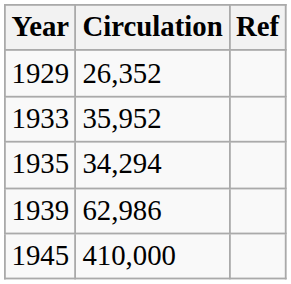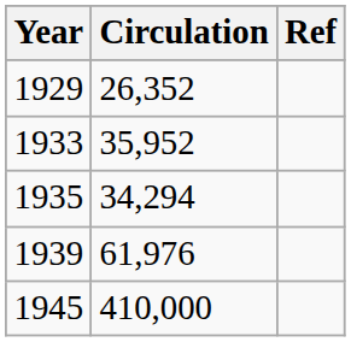 <table class="wikitable floatright">
 <tr>
 <th>Year</th>
 <th>Circulation</th>
 <th>Ref</th>
 </tr>
 <tr>
 <td>1929</td>
 <td>26,352</td>
 <td></td>
 </tr>
 <tr>
 <td>1933</td>
 <td>35,952</td>
 <td></td>
 </tr>
 <tr>
 <td>1935</td>
 <td>34,294</td>
 <td></td>
 </tr>
 <tr>
 <td>1939</td>
-<td>62,986</td>
+<td>61,976</td>
 <td></td>
 </tr>
 <tr>
 <td>1945</td>
 <td>410,000</td>
 <td></td>
 </tr>
 </table>
